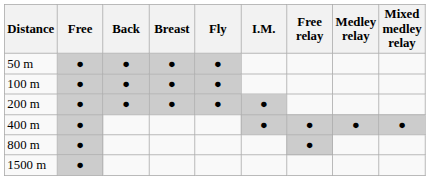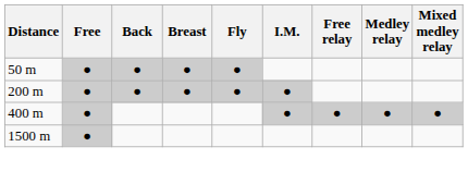 <table class=wikitable>
 <tr>
 <th>Distance</th>
 <th width="50px">Free</th>
 <th width="50px">Back</th>
 <th width="50px">Breast</th>
 <th width="50px">Fly</th>
 <th width="50px">I.M.</th>
 <th width="50px">Free relay</th>
 <th width="50px">Medley relay</th>
 <th width="50px">Mixed medley relay</th>
 </tr>
 <tr>
 <td>50 m</td>
-<td style="background:#CCCCCC" align="center">●</td>
-<td style="background:#CCCCCC" align="center">●</td>
-<td style="background:#CCCCCC" align="center">●</td>
-<td style="background:#CCCCCC" align="center">●</td>
-<td></td>
-<td></td>
-<td></td>
-<td></td>
-</tr>
-<tr>
-<td>100 m</td>
 <td style="background:#CCCCCC" align="center">●</td>
 <td style="background:#CCCCCC" align="center">●</td>
 <td style="background:#CCCCCC" align="center">●</td>
 <td style="background:#CCCCCC" align="center">●</td>
 <td></td>
 <td></td>
 <td></td>
 <td></td>
 </tr>
 <tr>
 <td>200 m</td>
 <td style="background:#CCCCCC" align="center">●</td>
 <td style="background:#CCCCCC" align="center">●</td>
 <td style="background:#CCCCCC" align="center">●</td>
 <td style="background:#CCCCCC" align="center">●</td>
 <td style="background:#CCCCCC" align="center">●</td>
 <td></td>
 <td></td>
 <td></td>
 </tr>
 <tr>
 <td>400 m</td>
 <td style="background:#CCCCCC" align="center">●</td>
 <td></td>
 <td></td>
 <td></td>
 <td style="background:#CCCCCC" align="center">●</td>
 <td style="background:#CCCCCC" align="center">●</td>
 <td style="background:#CCCCCC" align="center">●</td>
 <td style="background:#CCCCCC" align="center">●</td>
 </tr>
 <tr>
-<td>800 m</td>
-<td style="background:#CCCCCC" align="center">●</td>
-<td></td>
-<td></td>
-<td></td>
-<td></td>
-<td style="background:#CCCCCC" align="center">●</td>
-<td></td>
-<td></td>
-</tr>
-<tr>
 <td>1500 m</td>
 <td style="background:#CCCCCC" align="center">●</td>
 <td></td>
 <td></td>
 <td></td>
 <td></td>
 <td></td>
 <td></td>
 <td></td>
 </tr>
 </table>
